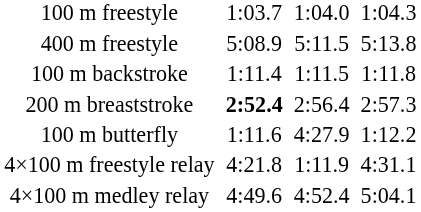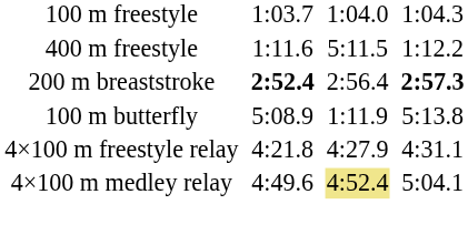 <table>
 <tr align="center">
 <td>100 m freestyle</td>
 <td></td>
 <td>1:03.7</td>
 <td></td>
 <td>1:04.0</td>
 <td></td>
 <td>1:04.3</td>
 </tr>
 <tr align="center">
 <td>400 m freestyle</td>
 <td></td>
-<td>5:08.9</td>
+<td>1:11.6</td>
 <td></td>
 <td>5:11.5</td>
 <td></td>
-<td>5:13.8</td>
-</tr>
-<tr align="center">
-<td>100 m backstroke</td>
-<td></td>
-<td>1:11.4</td>
-<td></td>
-<td>1:11.5</td>
-<td></td>
-<td>1:11.8</td>
+<td>1:12.2</td>
 </tr>
 <tr align="center">
 <td>200 m breaststroke</td>
 <td></td>
 <td><strong>2:52.4</strong></td>
 <td></td>
 <td>2:56.4</td>
 <td></td>
-<td>2:57.3</td>
+<td><strong>2:57.3</strong></td>
 </tr>
 <tr align="center">
 <td>100 m butterfly</td>
 <td></td>
-<td>1:11.6</td>
+<td>5:08.9</td>
 <td></td>
-<td>4:27.9</td>
+<td>1:11.9</td>
 <td></td>
-<td>1:12.2</td>
+<td>5:13.8</td>
 </tr>
 <tr align="center">
 <td>4×100 m freestyle relay</td>
 <td></td>
 <td>4:21.8</td>
 <td></td>
-<td>1:11.9</td>
+<td>4:27.9</td>
 <td></td>
 <td>4:31.1</td>
 </tr>
 <tr align="center">
 <td>4×100 m medley relay</td>
 <td></td>
 <td>4:49.6</td>
 <td></td>
-<td>4:52.4</td>
+<td style="background: khaki;">4:52.4</td>
 <td></td>
 <td>5:04.1</td>
 </tr>
 </table>
